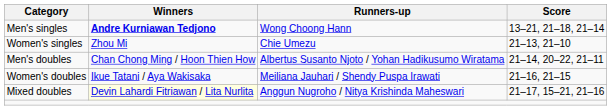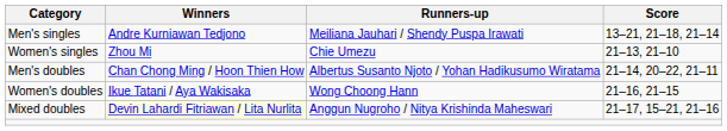 <table class=wikitable style="white-space:nowrap;">
 <tr>
 <th>Category</th>
 <th>Winners</th>
 <th>Runners-up</th>
 <th>Score</th>
 </tr>
 <tr>
 <td>Men's singles</td>
-<td><strong> <a href='#'>Andre Kurniawan Tedjono</a></strong></td>
-<td> <a href='#'>Wong Choong Hann</a></td>
+<td> <a href='#'>Andre Kurniawan Tedjono</a></td>
+<td> <a href='#'>Meiliana Jauhari</a> / <a href='#'>Shendy Puspa Irawati</a></td>
 <td>13–21, 21–18, 21–14</td>
 </tr>
 <tr>
 <td>Women's singles</td>
 <td> <a href='#'>Zhou Mi</a></td>
 <td> <a href='#'>Chie Umezu</a></td>
 <td>21–13, 21–10</td>
 </tr>
 <tr>
 <td>Men's doubles</td>
 <td> <a href='#'>Chan Chong Ming</a> / <a href='#'>Hoon Thien How</a></td>
 <td> <a href='#'>Albertus Susanto Njoto</a> / <a href='#'>Yohan Hadikusumo Wiratama</a></td>
 <td>21–14, 20–22, 21–11</td>
 </tr>
 <tr>
 <td>Women's doubles</td>
 <td> <a href='#'>Ikue Tatani</a> / <a href='#'>Aya Wakisaka</a></td>
-<td> <a href='#'>Meiliana Jauhari</a> / <a href='#'>Shendy Puspa Irawati</a></td>
+<td> <a href='#'>Wong Choong Hann</a></td>
 <td>21–16, 21–15</td>
 </tr>
 <tr>
 <td>Mixed doubles</td>
 <td style="background: lightyellow;"> <a href='#'>Devin Lahardi Fitriawan</a> / <a href='#'>Lita Nurlita</a></td>
 <td> <a href='#'>Anggun Nugroho</a> / <a href='#'>Nitya Krishinda Maheswari</a></td>
 <td>21–17, 15–21, 21–16</td>
 </tr>
 <tr>
 <td colspan=5 align=center></td>
 </tr>
 </table>
